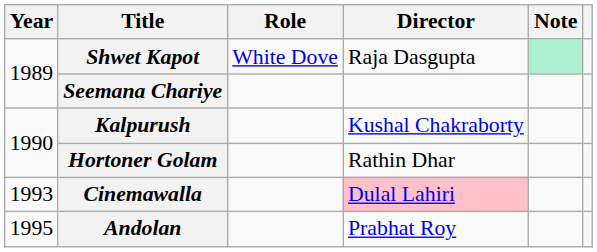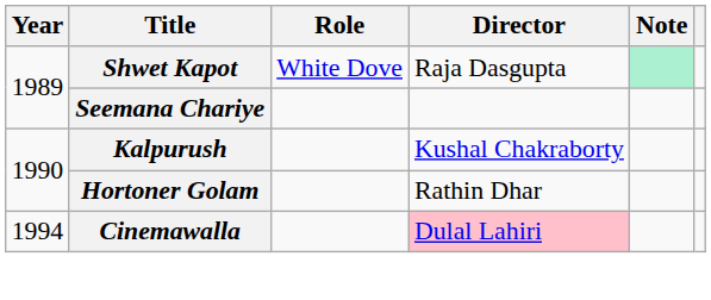 <table class="wikitable">
 <tr>
 <th>Year</th>
 <th>Title</th>
 <th>Role</th>
 <th>Director</th>
 <th>Note</th>
 <th></th>
 </tr>
 <tr>
 <td rowspan="2">1989</td>
 <th scope="row"><em>Shwet Kapot</em></th>
 <td><a href='#'>White Dove</a></td>
 <td>Raja Dasgupta</td>
 <td bgcolor="#aaf0d1"></td>
 <td></td>
 </tr>
 <tr>
 <th><em>Seemana Chariye</em></th>
 <td></td>
 <td></td>
 <td></td>
 <td></td>
 </tr>
 <tr>
 <td rowspan="2">1990</td>
 <th><em>Kalpurush</em></th>
 <td></td>
 <td><a href='#'>Kushal Chakraborty</a></td>
 <td></td>
 <td></td>
 </tr>
 <tr>
 <th><em>Hortoner Golam</em></th>
 <td></td>
 <td>Rathin Dhar</td>
 <td></td>
 <td></td>
 </tr>
 <tr>
-<td>1993</td>
+<td>1994</td>
 <th><em>Cinemawalla</em></th>
 <td></td>
 <td style="background: pink;"><a href='#'>Dulal Lahiri</a></td>
 <td></td>
 <td></td>
 </tr>
-<tr>
-<td>1995</td>
-<th><em>Andolan</em></th>
-<td></td>
-<td><a href='#'>Prabhat Roy</a></td>
-<td></td>
-<td></td>
-</tr>
 </table>
